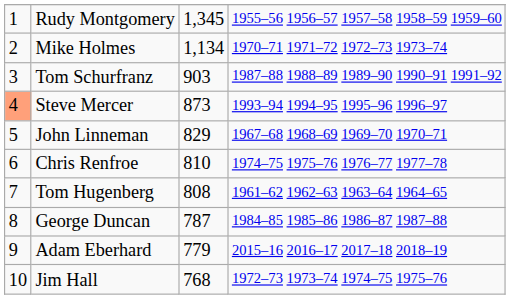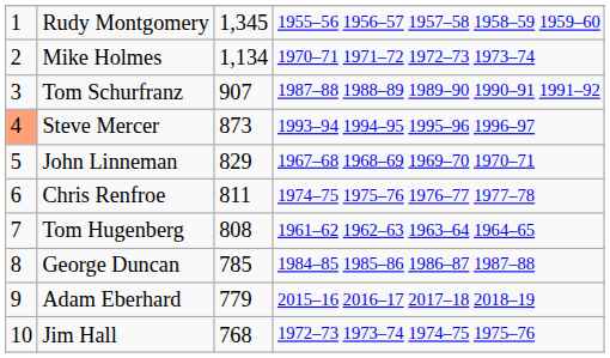 <table class="wikitable">
 <tr>
 </tr>
 <tr>
 <td>1</td>
 <td>Rudy Montgomery</td>
 <td>1,345</td>
 <td style="font-size:80%;"><a href='#'>1955–56</a> <a href='#'>1956–57</a> <a href='#'>1957–58</a> <a href='#'>1958–59</a> <a href='#'>1959–60</a></td>
 </tr>
 <tr>
 <td>2</td>
 <td>Mike Holmes</td>
 <td>1,134</td>
 <td style="font-size:80%;"><a href='#'>1970–71</a> <a href='#'>1971–72</a> <a href='#'>1972–73</a> <a href='#'>1973–74</a></td>
 </tr>
 <tr>
 <td>3</td>
 <td>Tom Schurfranz</td>
-<td>903</td>
+<td>907</td>
 <td style="font-size:80%;"><a href='#'>1987–88</a> <a href='#'>1988–89</a> <a href='#'>1989–90</a> <a href='#'>1990–91</a> <a href='#'>1991–92</a></td>
 </tr>
 <tr>
 <td style="background: lightsalmon;">4</td>
 <td>Steve Mercer</td>
 <td>873</td>
 <td style="font-size:80%;"><a href='#'>1993–94</a> <a href='#'>1994–95</a> <a href='#'>1995–96</a> <a href='#'>1996–97</a></td>
 </tr>
 <tr>
 <td>5</td>
 <td>John Linneman</td>
 <td>829</td>
 <td style="font-size:80%;"><a href='#'>1967–68</a> <a href='#'>1968–69</a> <a href='#'>1969–70</a> <a href='#'>1970–71</a></td>
 </tr>
 <tr>
 <td>6</td>
 <td>Chris Renfroe</td>
-<td>810</td>
+<td>811</td>
 <td style="font-size:80%;"><a href='#'>1974–75</a> <a href='#'>1975–76</a> <a href='#'>1976–77</a> <a href='#'>1977–78</a></td>
 </tr>
 <tr>
 <td>7</td>
 <td>Tom Hugenberg</td>
 <td>808</td>
 <td style="font-size:80%;"><a href='#'>1961–62</a> <a href='#'>1962–63</a> <a href='#'>1963–64</a> <a href='#'>1964–65</a></td>
 </tr>
 <tr>
 <td>8</td>
 <td>George Duncan</td>
-<td>787</td>
+<td>785</td>
 <td style="font-size:80%;"><a href='#'>1984–85</a> <a href='#'>1985–86</a> <a href='#'>1986–87</a> <a href='#'>1987–88</a></td>
 </tr>
 <tr>
 <td>9</td>
 <td>Adam Eberhard</td>
 <td>779</td>
 <td style="font-size:80%;"><a href='#'>2015–16</a> <a href='#'>2016–17</a> <a href='#'>2017–18</a> <a href='#'>2018–19</a></td>
 </tr>
 <tr>
 <td>10</td>
 <td>Jim Hall</td>
 <td>768</td>
 <td style="font-size:80%;"><a href='#'>1972–73</a> <a href='#'>1973–74</a> <a href='#'>1974–75</a> <a href='#'>1975–76</a></td>
 </tr>
 </table>
